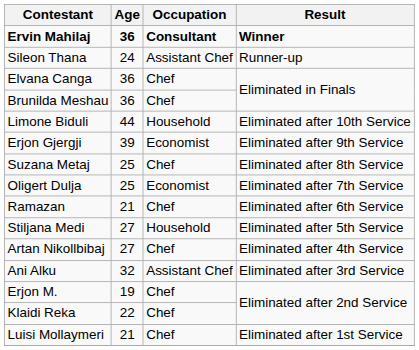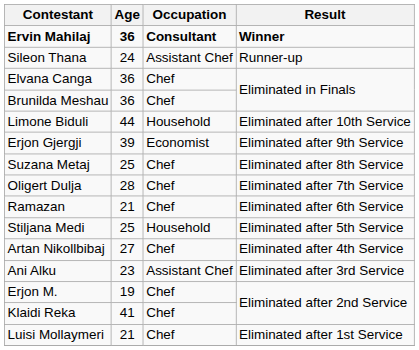 <table class="wikitable sortable plainrowheaders" "style=text-align:center">
 <tr>
 <th scope="col">Contestant</th>
 <th scope="col">Age</th>
 <th scope="col">Occupation</th>
 <th scope="col">Result</th>
 </tr>
 <tr>
 <td scope="row"><strong>Ervin Mahilaj</strong></td>
 <td style="text-align:center;"><strong>36</strong></td>
 <td><strong>Consultant</strong></td>
 <td><strong>Winner</strong></td>
 </tr>
 <tr>
 <td scope="row">Sileon Thana</td>
 <td style="text-align:center;">24</td>
 <td>Assistant Chef</td>
 <td>Runner-up</td>
 </tr>
 <tr>
 <td scope="row">Elvana Canga</td>
 <td style="text-align:center;">36</td>
 <td>Chef</td>
 <td rowspan="2">Eliminated in Finals</td>
 </tr>
 <tr>
 <td scope="row">Brunilda Meshau</td>
 <td style="text-align:center;">36</td>
 <td>Chef</td>
 </tr>
 <tr>
 <td scope="row">Limone Biduli</td>
 <td style="text-align:center;">44</td>
 <td>Household</td>
 <td>Eliminated after 10th Service</td>
 </tr>
 <tr>
 <td scope="row">Erjon Gjergji</td>
 <td style="text-align:center;">39</td>
 <td>Economist</td>
 <td>Eliminated after 9th Service</td>
 </tr>
 <tr>
 <td scope="row">Suzana Metaj</td>
 <td style="text-align:center;">25</td>
 <td>Chef</td>
 <td>Eliminated after 8th Service</td>
 </tr>
 <tr>
 <td scope="row">Oligert Dulja</td>
-<td style="text-align:center;">25</td>
-<td>Economist</td>
+<td style="text-align:center;">28</td>
+<td>Chef</td>
 <td>Eliminated after 7th Service</td>
 </tr>
 <tr>
 <td scope="row">Ramazan</td>
 <td style="text-align:center;">21</td>
 <td>Chef</td>
 <td>Eliminated after 6th Service</td>
 </tr>
 <tr>
 <td scope="row">Stiljana Medi</td>
-<td style="text-align:center;">27</td>
+<td style="text-align:center;">25</td>
 <td>Household</td>
 <td>Eliminated after 5th Service</td>
 </tr>
 <tr>
 <td scope="row">Artan Nikollbibaj</td>
 <td style="text-align:center;">27</td>
 <td>Chef</td>
 <td>Eliminated after 4th Service</td>
 </tr>
 <tr>
 <td scope="row">Ani Alku</td>
-<td style="text-align:center;">32</td>
+<td style="text-align:center;">23</td>
 <td>Assistant Chef</td>
 <td>Eliminated after 3rd Service</td>
 </tr>
 <tr>
 <td scope="row">Erjon M.</td>
 <td style="text-align:center;">19</td>
 <td>Chef</td>
 <td rowspan="2">Eliminated after 2nd Service</td>
 </tr>
 <tr>
 <td scope="row">Klaidi Reka</td>
-<td style="text-align:center;">22</td>
+<td style="text-align:center;">41</td>
 <td>Chef</td>
 </tr>
 <tr>
 <td scope="row">Luisi Mollaymeri</td>
 <td style="text-align:center;">21</td>
 <td>Chef</td>
 <td>Eliminated after 1st Service</td>
 </tr>
 <tr>
 </tr>
 </table>
